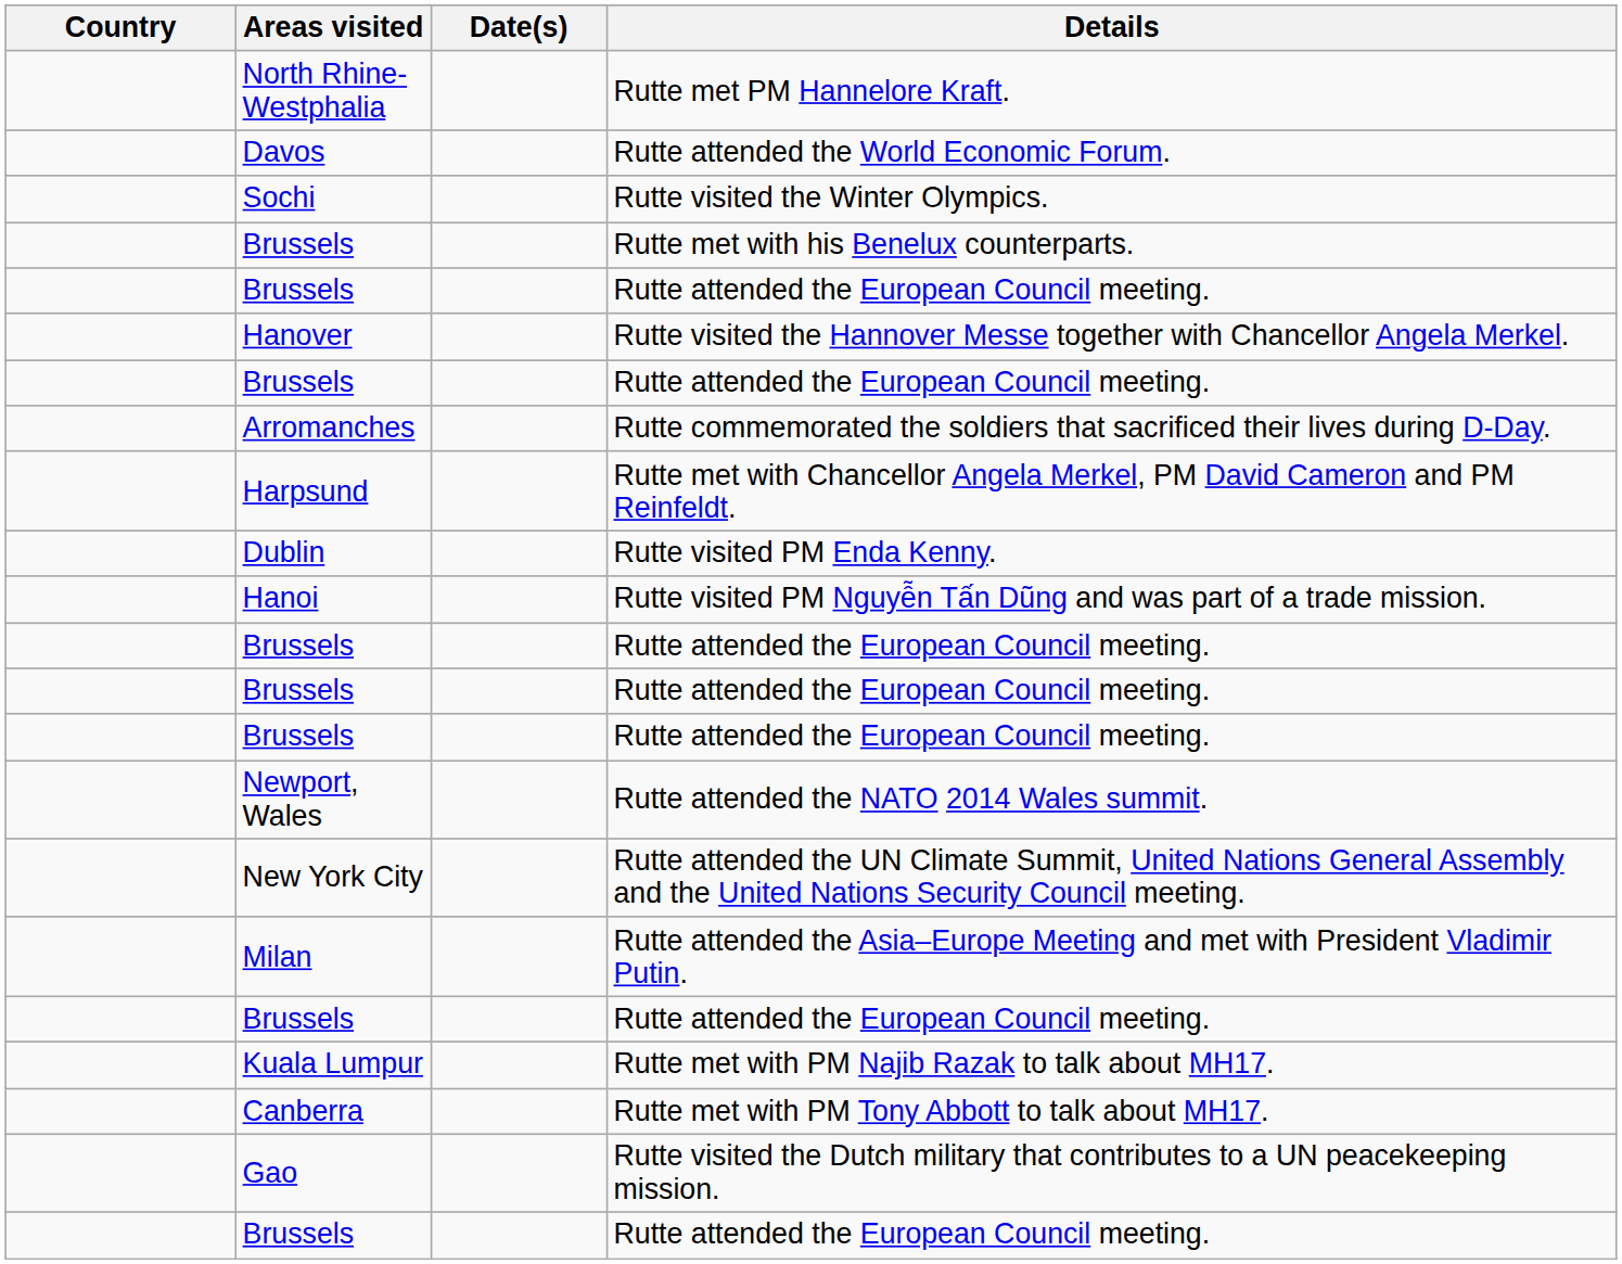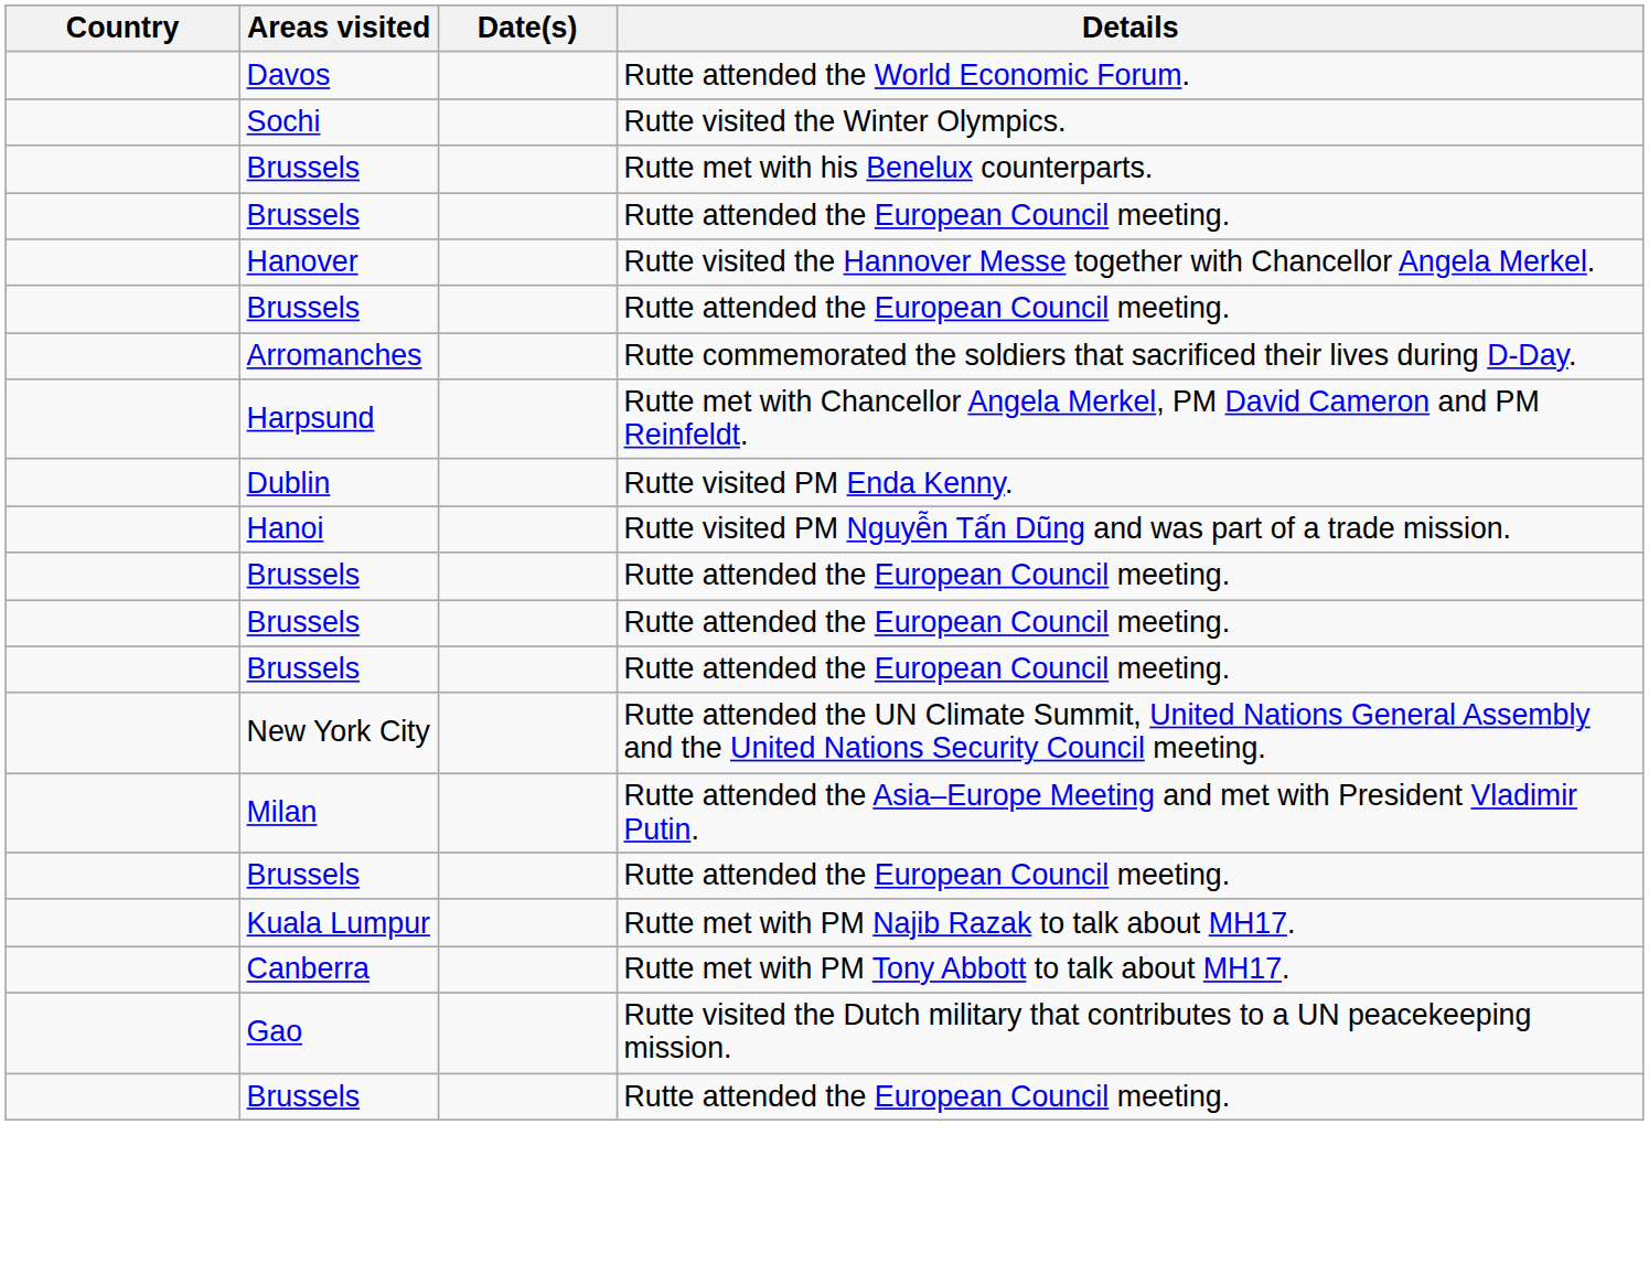 <table class="wikitable sortable outercollapse" style="margin: 1em auto 1em auto">
 <tr>
 <th width=120>Country</th>
 <th width=100>Areas visited</th>
 <th width=90>Date(s)</th>
 <th width=550 class=unsortable>Details</th>
-</tr>
-<tr>
-<td></td>
-<td><a href='#'>North Rhine-Westphalia</a></td>
-<td></td>
-<td>Rutte met PM <a href='#'>Hannelore Kraft</a>.</td>
 </tr>
 <tr>
 <td></td>
 <td><a href='#'>Davos</a></td>
 <td></td>
 <td>Rutte attended the <a href='#'>World Economic Forum</a>.</td>
 </tr>
 <tr>
 <td></td>
 <td><a href='#'>Sochi</a></td>
 <td></td>
 <td>Rutte visited the Winter Olympics.</td>
 </tr>
 <tr>
 <td></td>
 <td><a href='#'>Brussels</a></td>
 <td></td>
 <td>Rutte met with his <a href='#'>Benelux</a> counterparts.</td>
 </tr>
 <tr>
 <td></td>
 <td><a href='#'>Brussels</a></td>
 <td></td>
 <td>Rutte attended the <a href='#'>European Council</a> meeting.</td>
 </tr>
 <tr>
 <td></td>
 <td><a href='#'>Hanover</a></td>
 <td></td>
 <td>Rutte visited the <a href='#'>Hannover Messe</a> together with Chancellor <a href='#'>Angela Merkel</a>.</td>
 </tr>
 <tr>
 <td></td>
 <td><a href='#'>Brussels</a></td>
 <td></td>
 <td>Rutte attended the <a href='#'>European Council</a> meeting.</td>
 </tr>
 <tr>
 <td></td>
 <td><a href='#'>Arromanches</a></td>
 <td></td>
 <td>Rutte commemorated the soldiers that sacrificed their lives during <a href='#'>D-Day</a>.</td>
 </tr>
 <tr>
 <td></td>
 <td><a href='#'>Harpsund</a></td>
 <td></td>
 <td>Rutte met with Chancellor <a href='#'>Angela Merkel</a>, PM <a href='#'>David Cameron</a> and PM <a href='#'>Reinfeldt</a>.</td>
 </tr>
 <tr>
 <td></td>
 <td><a href='#'>Dublin</a></td>
 <td></td>
 <td>Rutte visited PM <a href='#'>Enda Kenny</a>.</td>
 </tr>
 <tr>
 <td></td>
 <td><a href='#'>Hanoi</a></td>
 <td></td>
 <td>Rutte visited PM <a href='#'>Nguyễn Tấn Dũng</a> and was part of a trade mission.</td>
 </tr>
 <tr>
 <td></td>
 <td><a href='#'>Brussels</a></td>
 <td></td>
 <td>Rutte attended the <a href='#'>European Council</a> meeting.</td>
 </tr>
 <tr>
 <td></td>
 <td><a href='#'>Brussels</a></td>
 <td></td>
 <td>Rutte attended the <a href='#'>European Council</a> meeting.</td>
 </tr>
 <tr>
 <td></td>
 <td><a href='#'>Brussels</a></td>
 <td></td>
 <td>Rutte attended the <a href='#'>European Council</a> meeting.</td>
 </tr>
 <tr>
 <td></td>
-<td><a href='#'>Newport</a>, Wales</td>
-<td></td>
-<td>Rutte attended the <a href='#'>NATO</a> <a href='#'>2014 Wales summit</a>.</td>
-</tr>
-<tr>
-<td></td>
 <td>New York City</td>
 <td></td>
 <td>Rutte attended the UN Climate Summit, <a href='#'>United Nations General Assembly</a> and the <a href='#'>United Nations Security Council</a> meeting.</td>
 </tr>
 <tr>
 <td></td>
 <td><a href='#'>Milan</a></td>
 <td></td>
 <td>Rutte attended the <a href='#'>Asia–Europe Meeting</a> and met with President <a href='#'>Vladimir Putin</a>.</td>
 </tr>
 <tr>
 <td></td>
 <td><a href='#'>Brussels</a></td>
 <td></td>
 <td>Rutte attended the <a href='#'>European Council</a> meeting.</td>
 </tr>
 <tr>
 <td></td>
 <td><a href='#'>Kuala Lumpur</a></td>
 <td></td>
 <td>Rutte met with PM <a href='#'>Najib Razak</a> to talk about <a href='#'>MH17</a>.</td>
 </tr>
 <tr>
 <td></td>
 <td><a href='#'>Canberra</a></td>
 <td></td>
 <td>Rutte met with PM <a href='#'>Tony Abbott</a> to talk about <a href='#'>MH17</a>.</td>
 </tr>
 <tr>
 <td></td>
 <td><a href='#'>Gao</a></td>
 <td></td>
 <td>Rutte visited the Dutch military that contributes to a UN peacekeeping mission.</td>
 </tr>
 <tr>
 <td></td>
 <td><a href='#'>Brussels</a></td>
 <td></td>
 <td>Rutte attended the <a href='#'>European Council</a> meeting.</td>
 </tr>
 </table>
